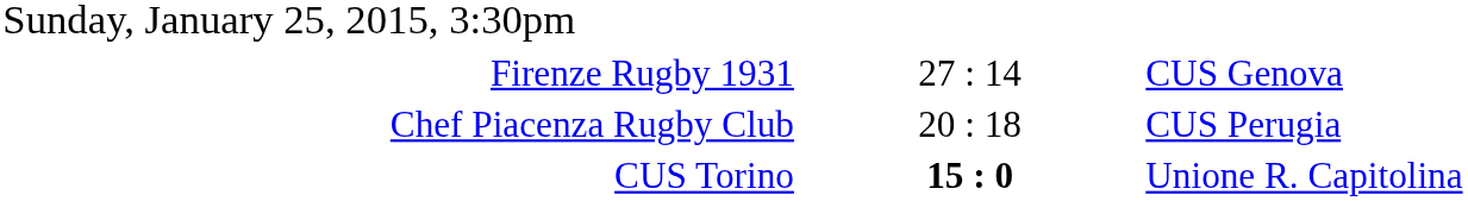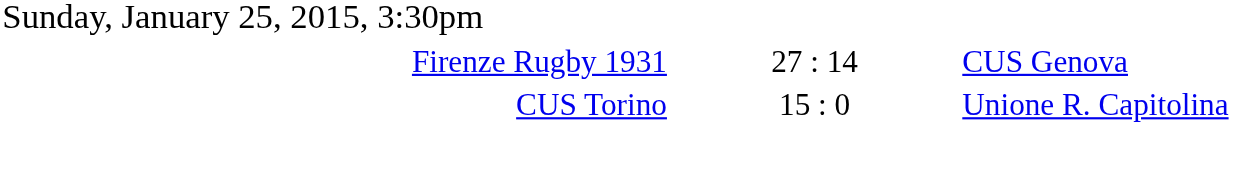 <table style="width:70%;" cellspacing="1">
 <tr>
 <th width=35%></th>
 <th width=15%></th>
 <th></th>
 </tr>
 <tr>
 <td>Sunday, January 25, 2015, 3:30pm</td>
 </tr>
 <tr style=font-size:90%>
 <td align=right><a href='#'>Firenze Rugby 1931</a></td>
 <td align=center>27 : 14</td>
 <td><a href='#'>CUS Genova</a></td>
 </tr>
 <tr style=font-size:90%>
-<td align=right><a href='#'>Chef Piacenza Rugby Club</a></td>
-<td align=center>20 : 18</td>
-<td><a href='#'>CUS Perugia</a></td>
-</tr>
-<tr style=font-size:90%>
 <td align=right><a href='#'>CUS Torino</a></td>
-<td align=center><strong>15 : 0</strong></td>
+<td align=center>15 : 0</td>
 <td><a href='#'>Unione R. Capitolina</a></td>
 </tr>
 </table>
